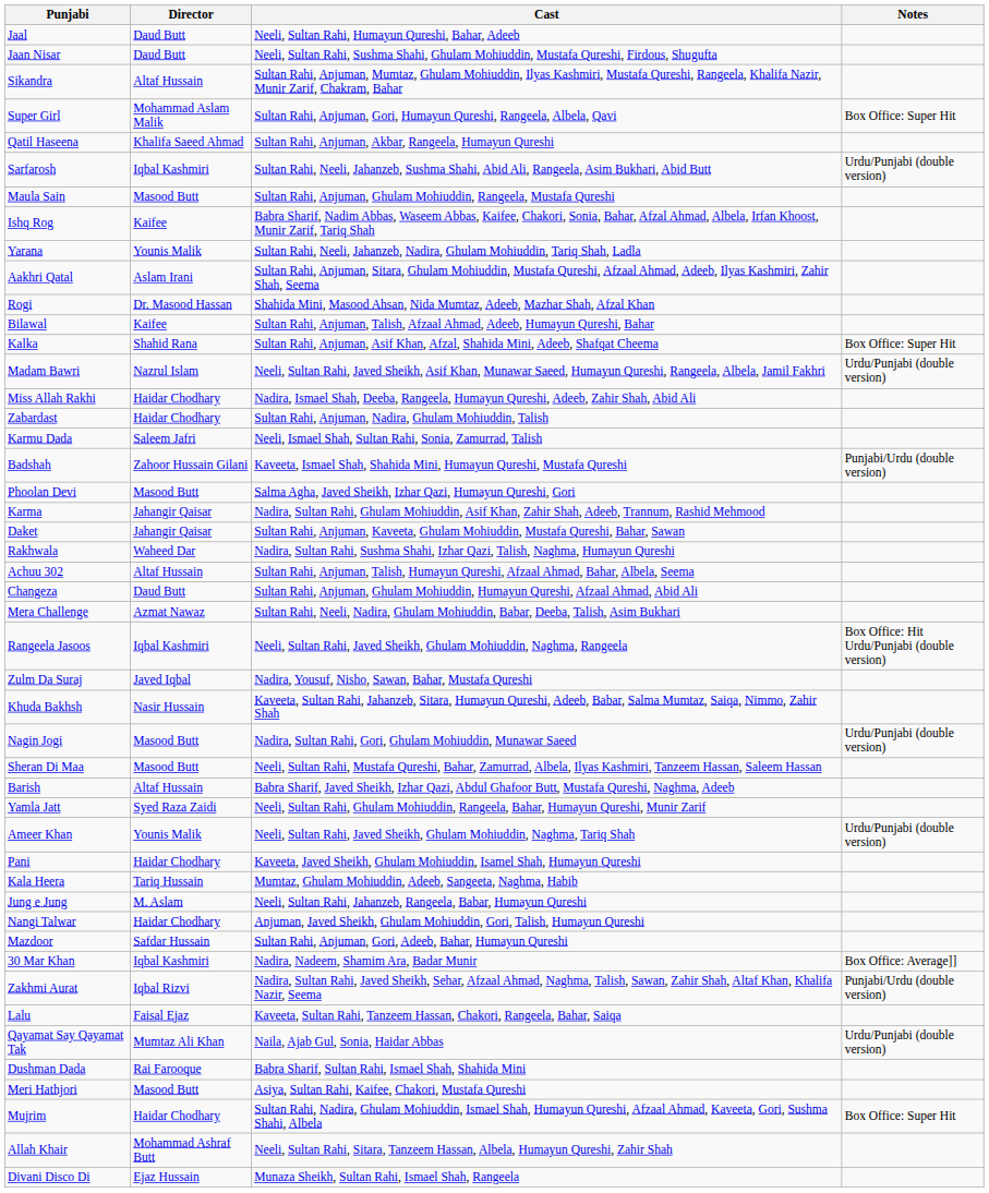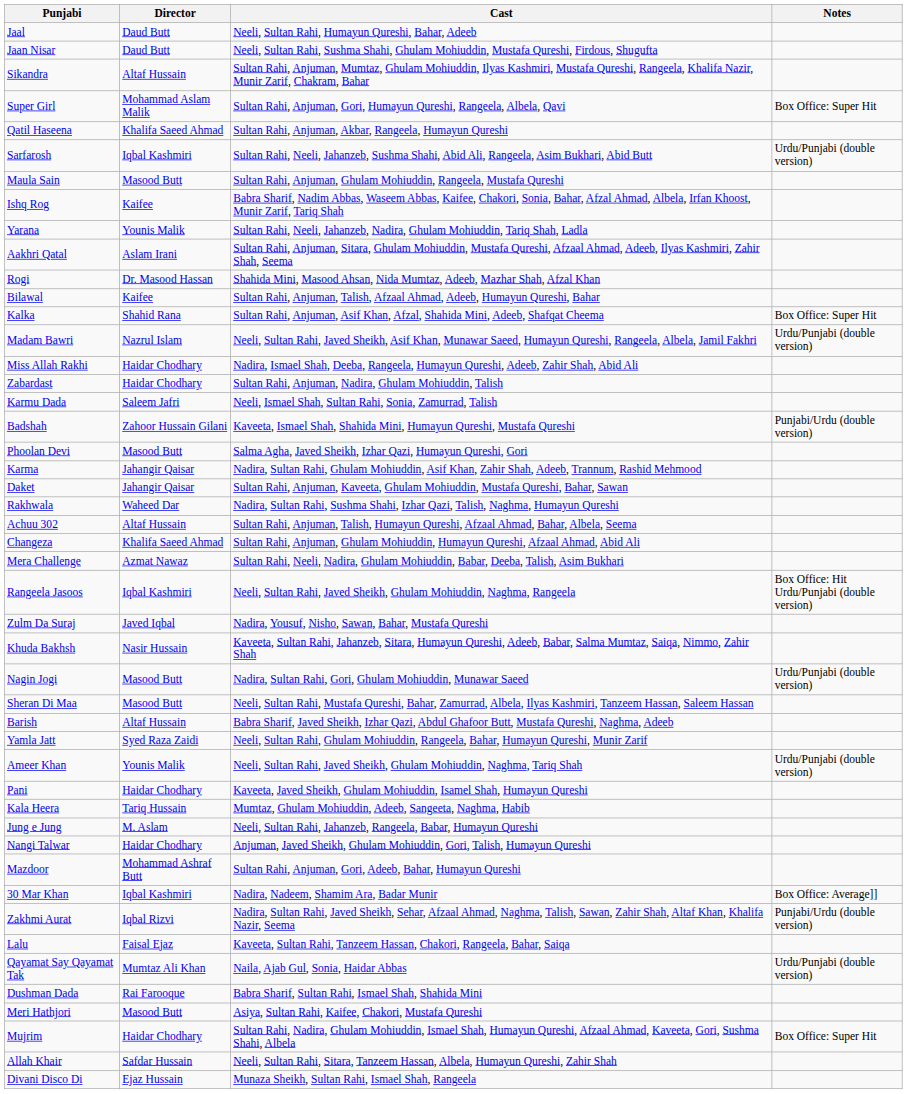 <table class="wikitable">
 <tr>
 <th>Punjabi</th>
 <th>Director</th>
 <th>Cast</th>
 <th>Notes</th>
 </tr>
 <tr>
 <td><a href='#'>Jaal</a></td>
 <td><a href='#'>Daud Butt</a></td>
 <td><a href='#'>Neeli</a>, <a href='#'>Sultan Rahi</a>, <a href='#'>Humayun Qureshi</a>, <a href='#'>Bahar</a>, <a href='#'>Adeeb</a></td>
 <td></td>
 </tr>
 <tr>
 <td><a href='#'>Jaan Nisar</a></td>
 <td><a href='#'>Daud Butt</a></td>
 <td><a href='#'>Neeli</a>, <a href='#'>Sultan Rahi</a>, <a href='#'>Sushma Shahi</a>, <a href='#'>Ghulam Mohiuddin</a>, <a href='#'>Mustafa Qureshi</a>, <a href='#'>Firdous</a>, <a href='#'>Shugufta</a></td>
 <td></td>
 </tr>
 <tr>
 <td><a href='#'>Sikandra</a></td>
 <td><a href='#'>Altaf Hussain</a></td>
 <td><a href='#'>Sultan Rahi</a>, <a href='#'>Anjuman</a>, <a href='#'>Mumtaz</a>, <a href='#'>Ghulam Mohiuddin</a>, <a href='#'>Ilyas Kashmiri</a>, <a href='#'>Mustafa Qureshi</a>, <a href='#'>Rangeela</a>, <a href='#'>Khalifa Nazir</a>, <a href='#'>Munir Zarif</a>, <a href='#'>Chakram</a>, <a href='#'>Bahar</a></td>
 <td></td>
 </tr>
 <tr>
 <td><a href='#'>Super Girl</a></td>
 <td><a href='#'>Mohammad Aslam Malik</a></td>
 <td><a href='#'>Sultan Rahi</a>, <a href='#'>Anjuman</a>, <a href='#'>Gori</a>, <a href='#'>Humayun Qureshi</a>, <a href='#'>Rangeela</a>, <a href='#'>Albela</a>, <a href='#'>Qavi</a></td>
 <td>Box Office: Super Hit</td>
 </tr>
 <tr>
 <td><a href='#'>Qatil Haseena</a></td>
 <td><a href='#'>Khalifa Saeed Ahmad</a></td>
 <td><a href='#'>Sultan Rahi</a>, <a href='#'>Anjuman</a>, <a href='#'>Akbar</a>, <a href='#'>Rangeela</a>, <a href='#'>Humayun Qureshi</a></td>
 <td></td>
 </tr>
 <tr>
 <td><a href='#'>Sarfarosh</a></td>
 <td><a href='#'>Iqbal Kashmiri</a></td>
 <td><a href='#'>Sultan Rahi</a>, <a href='#'>Neeli</a>, <a href='#'>Jahanzeb</a>, <a href='#'>Sushma Shahi</a>, <a href='#'>Abid Ali</a>, <a href='#'>Rangeela</a>, <a href='#'>Asim Bukhari</a>, <a href='#'>Abid Butt</a></td>
 <td>Urdu/Punjabi (double version)</td>
 </tr>
 <tr>
 <td><a href='#'>Maula Sain</a></td>
 <td><a href='#'>Masood Butt</a></td>
 <td><a href='#'>Sultan Rahi</a>, <a href='#'>Anjuman</a>, <a href='#'>Ghulam Mohiuddin</a>, <a href='#'>Rangeela</a>, <a href='#'>Mustafa Qureshi</a></td>
 <td></td>
 </tr>
 <tr>
 <td><a href='#'>Ishq Rog</a></td>
 <td><a href='#'>Kaifee</a></td>
 <td><a href='#'>Babra Sharif</a>, <a href='#'>Nadim Abbas</a>, <a href='#'>Waseem Abbas</a>, <a href='#'>Kaifee</a>, <a href='#'>Chakori</a>, <a href='#'>Sonia</a>, <a href='#'>Bahar</a>, <a href='#'>Afzal Ahmad</a>, <a href='#'>Albela</a>, <a href='#'>Irfan Khoost</a>, <a href='#'>Munir Zarif</a>, <a href='#'>Tariq Shah</a></td>
 <td></td>
 </tr>
 <tr>
 <td><a href='#'>Yarana</a></td>
 <td><a href='#'>Younis Malik</a></td>
 <td><a href='#'>Sultan Rahi</a>, <a href='#'>Neeli</a>, <a href='#'>Jahanzeb</a>, <a href='#'>Nadira</a>, <a href='#'>Ghulam Mohiuddin</a>, <a href='#'>Tariq Shah</a>, <a href='#'>Ladla</a></td>
 <td></td>
 </tr>
 <tr>
 <td><a href='#'>Aakhri Qatal</a></td>
 <td><a href='#'>Aslam Irani</a></td>
 <td><a href='#'>Sultan Rahi</a>, <a href='#'>Anjuman</a>, <a href='#'>Sitara</a>, <a href='#'>Ghulam Mohiuddin</a>, <a href='#'>Mustafa Qureshi</a>, <a href='#'>Afzaal Ahmad</a>, <a href='#'>Adeeb</a>, <a href='#'>Ilyas Kashmiri</a>, <a href='#'>Zahir Shah</a>, <a href='#'>Seema</a></td>
 <td></td>
 </tr>
 <tr>
 <td><a href='#'>Rogi</a></td>
 <td><a href='#'>Dr. Masood Hassan</a></td>
 <td><a href='#'>Shahida Mini</a>, <a href='#'>Masood Ahsan</a>, <a href='#'>Nida Mumtaz</a>, <a href='#'>Adeeb</a>, <a href='#'>Mazhar Shah</a>, <a href='#'>Afzal Khan</a></td>
 <td></td>
 </tr>
 <tr>
 <td><a href='#'>Bilawal</a></td>
 <td><a href='#'>Kaifee</a></td>
 <td><a href='#'>Sultan Rahi</a>, <a href='#'>Anjuman</a>, <a href='#'>Talish</a>, <a href='#'>Afzaal Ahmad</a>, <a href='#'>Adeeb</a>, <a href='#'>Humayun Qureshi</a>, <a href='#'>Bahar</a></td>
 <td></td>
 </tr>
 <tr>
 <td><a href='#'>Kalka</a></td>
 <td><a href='#'>Shahid Rana</a></td>
 <td><a href='#'>Sultan Rahi</a>, <a href='#'>Anjuman</a>, <a href='#'>Asif Khan</a>, <a href='#'>Afzal</a>, <a href='#'>Shahida Mini</a>, <a href='#'>Adeeb</a>, <a href='#'>Shafqat Cheema</a></td>
 <td>Box Office: Super Hit</td>
 </tr>
 <tr>
 <td><a href='#'>Madam Bawri</a></td>
 <td><a href='#'>Nazrul Islam</a></td>
 <td><a href='#'>Neeli</a>, <a href='#'>Sultan Rahi</a>, <a href='#'>Javed Sheikh</a>, <a href='#'>Asif Khan</a>, <a href='#'>Munawar Saeed</a>, <a href='#'>Humayun Qureshi</a>, <a href='#'>Rangeela</a>, <a href='#'>Albela</a>, <a href='#'>Jamil Fakhri</a></td>
 <td>Urdu/Punjabi (double version)</td>
 </tr>
 <tr>
 <td><a href='#'>Miss Allah Rakhi</a></td>
 <td><a href='#'>Haidar Chodhary</a></td>
 <td><a href='#'>Nadira</a>, <a href='#'>Ismael Shah</a>, <a href='#'>Deeba</a>, <a href='#'>Rangeela</a>, <a href='#'>Humayun Qureshi</a>, <a href='#'>Adeeb</a>, <a href='#'>Zahir Shah</a>, <a href='#'>Abid Ali</a></td>
 <td></td>
 </tr>
 <tr>
 <td><a href='#'>Zabardast</a></td>
 <td><a href='#'>Haidar Chodhary</a></td>
 <td><a href='#'>Sultan Rahi</a>, <a href='#'>Anjuman</a>, <a href='#'>Nadira</a>, <a href='#'>Ghulam Mohiuddin</a>, <a href='#'>Talish</a></td>
 <td></td>
 </tr>
 <tr>
 <td><a href='#'>Karmu Dada</a></td>
 <td><a href='#'>Saleem Jafri</a></td>
 <td><a href='#'>Neeli</a>, <a href='#'>Ismael Shah</a>, <a href='#'>Sultan Rahi</a>, <a href='#'>Sonia</a>, <a href='#'>Zamurrad</a>, <a href='#'>Talish</a></td>
 <td></td>
 </tr>
 <tr>
 <td><a href='#'>Badshah</a></td>
 <td><a href='#'>Zahoor Hussain Gilani</a></td>
 <td><a href='#'>Kaveeta</a>, <a href='#'>Ismael Shah</a>, <a href='#'>Shahida Mini</a>, <a href='#'>Humayun Qureshi</a>, <a href='#'>Mustafa Qureshi</a></td>
 <td>Punjabi/Urdu (double version)</td>
 </tr>
 <tr>
 <td><a href='#'>Phoolan Devi</a></td>
 <td><a href='#'>Masood Butt</a></td>
 <td><a href='#'>Salma Agha</a>, <a href='#'>Javed Sheikh</a>, <a href='#'>Izhar Qazi</a>, <a href='#'>Humayun Qureshi</a>, <a href='#'>Gori</a></td>
 <td></td>
 </tr>
 <tr>
 <td><a href='#'>Karma</a></td>
 <td><a href='#'>Jahangir Qaisar</a></td>
 <td><a href='#'>Nadira</a>, <a href='#'>Sultan Rahi</a>, <a href='#'>Ghulam Mohiuddin</a>, <a href='#'>Asif Khan</a>, <a href='#'>Zahir Shah</a>, <a href='#'>Adeeb</a>, <a href='#'>Trannum</a>, <a href='#'>Rashid Mehmood</a></td>
 <td></td>
 </tr>
 <tr>
 <td><a href='#'>Daket</a></td>
 <td><a href='#'>Jahangir Qaisar</a></td>
 <td><a href='#'>Sultan Rahi</a>, <a href='#'>Anjuman</a>, <a href='#'>Kaveeta</a>, <a href='#'>Ghulam Mohiuddin</a>, <a href='#'>Mustafa Qureshi</a>, <a href='#'>Bahar</a>, <a href='#'>Sawan</a></td>
 <td></td>
 </tr>
 <tr>
 <td><a href='#'>Rakhwala</a></td>
 <td><a href='#'>Waheed Dar</a></td>
 <td><a href='#'>Nadira</a>, <a href='#'>Sultan Rahi</a>, <a href='#'>Sushma Shahi</a>, <a href='#'>Izhar Qazi</a>, <a href='#'>Talish</a>, <a href='#'>Naghma</a>, <a href='#'>Humayun Qureshi</a></td>
 <td></td>
 </tr>
 <tr>
 <td><a href='#'>Achuu 302</a></td>
 <td><a href='#'>Altaf Hussain</a></td>
 <td><a href='#'>Sultan Rahi</a>, <a href='#'>Anjuman</a>, <a href='#'>Talish</a>, <a href='#'>Humayun Qureshi</a>, <a href='#'>Afzaal Ahmad</a>, <a href='#'>Bahar</a>, <a href='#'>Albela</a>, <a href='#'>Seema</a></td>
 </tr>
 <tr>
 <td><a href='#'>Changeza</a></td>
-<td><a href='#'>Daud Butt</a></td>
+<td><a href='#'>Khalifa Saeed Ahmad</a></td>
 <td><a href='#'>Sultan Rahi</a>, <a href='#'>Anjuman</a>, <a href='#'>Ghulam Mohiuddin</a>, <a href='#'>Humayun Qureshi</a>, <a href='#'>Afzaal Ahmad</a>, <a href='#'>Abid Ali</a></td>
 <td></td>
 </tr>
 <tr>
 <td><a href='#'>Mera Challenge</a></td>
 <td><a href='#'>Azmat Nawaz</a></td>
 <td><a href='#'>Sultan Rahi</a>, <a href='#'>Neeli</a>, <a href='#'>Nadira</a>, <a href='#'>Ghulam Mohiuddin</a>, <a href='#'>Babar</a>, <a href='#'>Deeba</a>, <a href='#'>Talish</a>, <a href='#'>Asim Bukhari</a></td>
 <td></td>
 </tr>
 <tr>
 <td><a href='#'>Rangeela Jasoos</a></td>
 <td><a href='#'>Iqbal Kashmiri</a></td>
 <td><a href='#'>Neeli</a>, <a href='#'>Sultan Rahi</a>, <a href='#'>Javed Sheikh</a>, <a href='#'>Ghulam Mohiuddin</a>, <a href='#'>Naghma</a>, <a href='#'>Rangeela</a></td>
 <td>Box Office: Hit<br>Urdu/Punjabi (double version)</td>
 </tr>
 <tr>
 <td><a href='#'>Zulm Da Suraj</a></td>
 <td><a href='#'>Javed Iqbal</a></td>
 <td><a href='#'>Nadira</a>, <a href='#'>Yousuf</a>, <a href='#'>Nisho</a>, <a href='#'>Sawan</a>, <a href='#'>Bahar</a>, <a href='#'>Mustafa Qureshi</a></td>
 <td></td>
 </tr>
 <tr>
 <td><a href='#'>Khuda Bakhsh</a></td>
 <td><a href='#'>Nasir Hussain</a></td>
 <td><a href='#'>Kaveeta</a>, <a href='#'>Sultan Rahi</a>, <a href='#'>Jahanzeb</a>, <a href='#'>Sitara</a>, <a href='#'>Humayun Qureshi</a>, <a href='#'>Adeeb</a>, <a href='#'>Babar</a>, <a href='#'>Salma Mumtaz</a>, <a href='#'>Saiqa</a>, <a href='#'>Nimmo</a>, <a href='#'>Zahir Shah</a></td>
 <td></td>
 </tr>
 <tr>
 <td><a href='#'>Nagin Jogi</a></td>
 <td><a href='#'>Masood Butt</a></td>
 <td><a href='#'>Nadira</a>, <a href='#'>Sultan Rahi</a>, <a href='#'>Gori</a>, <a href='#'>Ghulam Mohiuddin</a>, <a href='#'>Munawar Saeed</a></td>
 <td>Urdu/Punjabi (double version)</td>
 </tr>
 <tr>
 <td><a href='#'>Sheran Di Maa</a></td>
 <td><a href='#'>Masood Butt</a></td>
 <td><a href='#'>Neeli</a>, <a href='#'>Sultan Rahi</a>, <a href='#'>Mustafa Qureshi</a>, <a href='#'>Bahar</a>, <a href='#'>Zamurrad</a>, <a href='#'>Albela</a>, <a href='#'>Ilyas Kashmiri</a>, <a href='#'>Tanzeem Hassan</a>, <a href='#'>Saleem Hassan</a></td>
 <td></td>
 </tr>
 <tr>
 <td><a href='#'>Barish</a></td>
 <td><a href='#'>Altaf Hussain</a></td>
 <td><a href='#'>Babra Sharif</a>, <a href='#'>Javed Sheikh</a>, <a href='#'>Izhar Qazi</a>, <a href='#'>Abdul Ghafoor Butt</a>, <a href='#'>Mustafa Qureshi</a>, <a href='#'>Naghma</a>, <a href='#'>Adeeb</a></td>
 <td></td>
 </tr>
 <tr>
 <td><a href='#'>Yamla Jatt</a></td>
 <td><a href='#'>Syed Raza Zaidi</a></td>
 <td><a href='#'>Neeli</a>, <a href='#'>Sultan Rahi</a>, <a href='#'>Ghulam Mohiuddin</a>, <a href='#'>Rangeela</a>, <a href='#'>Bahar</a>, <a href='#'>Humayun Qureshi</a>, <a href='#'>Munir Zarif</a></td>
 <td></td>
 </tr>
 <tr>
 <td><a href='#'>Ameer Khan</a></td>
 <td><a href='#'>Younis Malik</a></td>
 <td><a href='#'>Neeli</a>, <a href='#'>Sultan Rahi</a>, <a href='#'>Javed Sheikh</a>, <a href='#'>Ghulam Mohiuddin</a>, <a href='#'>Naghma</a>, <a href='#'>Tariq Shah</a></td>
 <td>Urdu/Punjabi (double version)</td>
 </tr>
 <tr>
 <td><a href='#'>Pani</a></td>
 <td><a href='#'>Haidar Chodhary</a></td>
 <td><a href='#'>Kaveeta</a>, <a href='#'>Javed Sheikh</a>, <a href='#'>Ghulam Mohiuddin</a>, <a href='#'>Isamel Shah</a>, <a href='#'>Humayun Qureshi</a></td>
 <td></td>
 </tr>
 <tr>
 <td><a href='#'>Kala Heera</a></td>
 <td><a href='#'>Tariq Hussain</a></td>
 <td><a href='#'>Mumtaz</a>, <a href='#'>Ghulam Mohiuddin</a>, <a href='#'>Adeeb</a>, <a href='#'>Sangeeta</a>, <a href='#'>Naghma</a>, <a href='#'>Habib</a></td>
 <td></td>
 </tr>
 <tr>
 <td><a href='#'>Jung e Jung</a></td>
 <td><a href='#'>M. Aslam</a></td>
 <td><a href='#'>Neeli</a>, <a href='#'>Sultan Rahi</a>, <a href='#'>Jahanzeb</a>, <a href='#'>Rangeela</a>, <a href='#'>Babar</a>, <a href='#'>Humayun Qureshi</a></td>
 <td></td>
 </tr>
 <tr>
 <td><a href='#'>Nangi Talwar</a></td>
 <td><a href='#'>Haidar Chodhary</a></td>
 <td><a href='#'>Anjuman</a>, <a href='#'>Javed Sheikh</a>, <a href='#'>Ghulam Mohiuddin</a>, <a href='#'>Gori</a>, <a href='#'>Talish</a>, <a href='#'>Humayun Qureshi</a></td>
 <td></td>
 </tr>
 <tr>
 <td><a href='#'>Mazdoor</a></td>
-<td><a href='#'>Safdar Hussain</a></td>
+<td><a href='#'>Mohammad Ashraf Butt</a></td>
 <td><a href='#'>Sultan Rahi</a>, <a href='#'>Anjuman</a>, <a href='#'>Gori</a>, <a href='#'>Adeeb</a>, <a href='#'>Bahar</a>, <a href='#'>Humayun Qureshi</a></td>
 <td></td>
 </tr>
 <tr>
 <td><a href='#'>30 Mar Khan</a></td>
 <td><a href='#'>Iqbal Kashmiri</a></td>
 <td><a href='#'>Nadira</a>, <a href='#'>Nadeem</a>, <a href='#'>Shamim Ara</a>, <a href='#'>Badar Munir</a></td>
 <td>Box Office: Average]]</td>
 </tr>
 <tr>
 <td><a href='#'>Zakhmi Aurat</a></td>
 <td><a href='#'>Iqbal Rizvi</a></td>
 <td><a href='#'>Nadira</a>, <a href='#'>Sultan Rahi</a>, <a href='#'>Javed Sheikh</a>, <a href='#'>Sehar</a>, <a href='#'>Afzaal Ahmad</a>, <a href='#'>Naghma</a>, <a href='#'>Talish</a>, <a href='#'>Sawan</a>, <a href='#'>Zahir Shah</a>, <a href='#'>Altaf Khan</a>, <a href='#'>Khalifa Nazir</a>, <a href='#'>Seema</a></td>
 <td>Punjabi/Urdu (double version)</td>
 </tr>
 <tr>
 <td><a href='#'>Lalu</a></td>
 <td><a href='#'>Faisal Ejaz</a></td>
 <td><a href='#'>Kaveeta</a>, <a href='#'>Sultan Rahi</a>, <a href='#'>Tanzeem Hassan</a>, <a href='#'>Chakori</a>, <a href='#'>Rangeela</a>, <a href='#'>Bahar</a>, <a href='#'>Saiqa</a></td>
 <td></td>
 </tr>
 <tr>
 <td><a href='#'>Qayamat Say Qayamat Tak</a></td>
 <td><a href='#'>Mumtaz Ali Khan</a></td>
 <td><a href='#'>Naila</a>, <a href='#'>Ajab Gul</a>, <a href='#'>Sonia</a>, <a href='#'>Haidar Abbas</a></td>
 <td>Urdu/Punjabi (double version)</td>
 </tr>
 <tr>
 <td><a href='#'>Dushman Dada</a></td>
 <td><a href='#'>Rai Farooque</a></td>
 <td><a href='#'>Babra Sharif</a>, <a href='#'>Sultan Rahi</a>, <a href='#'>Ismael Shah</a>, <a href='#'>Shahida Mini</a></td>
 <td></td>
 </tr>
 <tr>
 <td><a href='#'>Meri Hathjori</a></td>
 <td><a href='#'>Masood Butt</a></td>
 <td><a href='#'>Asiya</a>, <a href='#'>Sultan Rahi</a>, <a href='#'>Kaifee</a>, <a href='#'>Chakori</a>, <a href='#'>Mustafa Qureshi</a></td>
 <td></td>
 </tr>
 <tr>
 <td><a href='#'>Mujrim</a></td>
 <td><a href='#'>Haidar Chodhary</a></td>
 <td><a href='#'>Sultan Rahi</a>, <a href='#'>Nadira</a>, <a href='#'>Ghulam Mohiuddin</a>, <a href='#'>Ismael Shah</a>, <a href='#'>Humayun Qureshi</a>, <a href='#'>Afzaal Ahmad</a>, <a href='#'>Kaveeta</a>, <a href='#'>Gori</a>, <a href='#'>Sushma Shahi</a>, <a href='#'>Albela</a></td>
 <td>Box Office: Super Hit</td>
 </tr>
 <tr>
 <td><a href='#'>Allah Khair</a></td>
-<td><a href='#'>Mohammad Ashraf Butt</a></td>
+<td><a href='#'>Safdar Hussain</a></td>
 <td><a href='#'>Neeli</a>, <a href='#'>Sultan Rahi</a>, <a href='#'>Sitara</a>, <a href='#'>Tanzeem Hassan</a>, <a href='#'>Albela</a>, <a href='#'>Humayun Qureshi</a>, <a href='#'>Zahir Shah</a></td>
 <td></td>
 </tr>
 <tr>
 <td><a href='#'>Divani Disco Di</a></td>
 <td><a href='#'>Ejaz Hussain</a></td>
 <td><a href='#'>Munaza Sheikh</a>, <a href='#'>Sultan Rahi</a>, <a href='#'>Ismael Shah</a>, <a href='#'>Rangeela</a></td>
 <td></td>
 </tr>
 </table>
